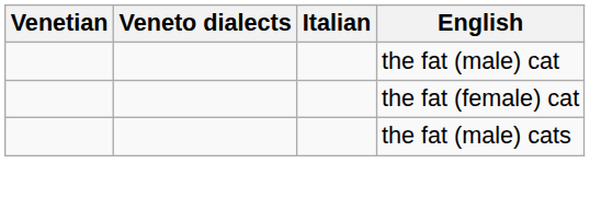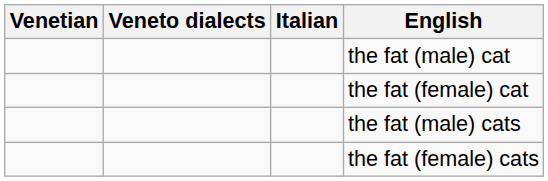 <table class=wikitable>
 <tr>
 <th>Venetian</th>
 <th>Veneto dialects</th>
 <th>Italian</th>
 <th>English</th>
 </tr>
 <tr>
 <td></td>
 <td></td>
 <td></td>
 <td>the fat (male) cat</td>
 </tr>
 <tr>
 <td></td>
 <td></td>
 <td></td>
 <td>the fat (female) cat</td>
 </tr>
 <tr>
 <td></td>
 <td></td>
 <td></td>
 <td>the fat (male) cats</td>
 </tr>
+<tr>
+<td></td>
+<td></td>
+<td></td>
+<td>the fat (female) cats</td>
+</tr>
 </table>
